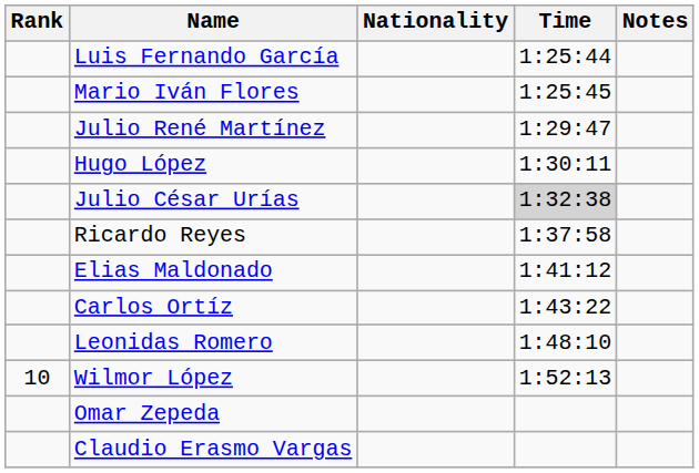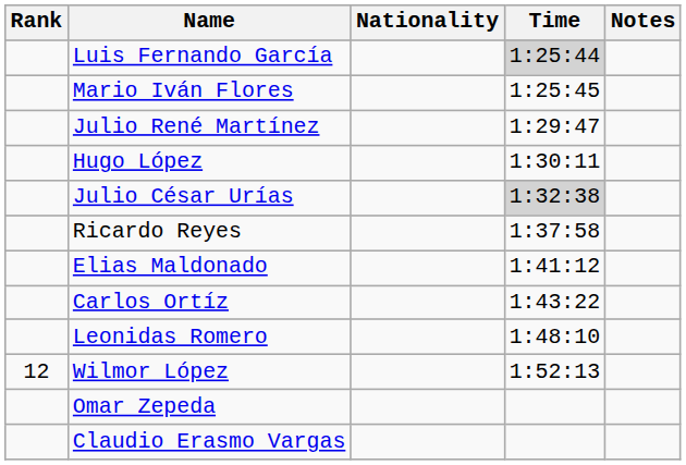 <table class="wikitable sortable" style="text-align:center;font-size:95%">
 <tr>
 <th>Rank</th>
 <th>Name</th>
 <th>Nationality</th>
 <th>Time</th>
 <th>Notes</th>
 </tr>
 <tr>
 <td></td>
 <td align=left><a href='#'>Luis Fernando García</a></td>
 <td align=left></td>
-<td>1:25:44</td>
+<td style="background: lightgrey;">1:25:44</td>
 <td></td>
 </tr>
 <tr>
 <td></td>
 <td align=left><a href='#'>Mario Iván Flores</a></td>
 <td align=left></td>
 <td>1:25:45</td>
 <td></td>
 </tr>
 <tr>
 <td></td>
 <td align=left><a href='#'>Julio René Martínez</a></td>
 <td align=left></td>
 <td>1:29:47</td>
 <td></td>
 </tr>
 <tr>
 <td></td>
 <td align=left><a href='#'>Hugo López</a></td>
 <td align=left></td>
 <td>1:30:11</td>
 <td></td>
 </tr>
 <tr>
 <td></td>
 <td align=left><a href='#'>Julio César Urías</a></td>
 <td align=left></td>
 <td style="background: lightgrey;">1:32:38</td>
 <td></td>
 </tr>
 <tr>
 <td></td>
 <td align=left>Ricardo Reyes</td>
 <td align=left></td>
 <td>1:37:58</td>
 <td></td>
 </tr>
 <tr>
 <td></td>
 <td align=left><a href='#'>Elias Maldonado</a></td>
 <td align=left></td>
 <td>1:41:12</td>
 <td></td>
 </tr>
 <tr>
 <td></td>
 <td align=left><a href='#'>Carlos Ortíz</a></td>
 <td align=left></td>
 <td>1:43:22</td>
 <td></td>
 </tr>
 <tr>
 <td></td>
 <td align=left><a href='#'>Leonidas Romero</a></td>
 <td align=left></td>
 <td>1:48:10</td>
 <td></td>
 </tr>
 <tr>
-<td>10</td>
+<td>12</td>
 <td align=left><a href='#'>Wilmor López</a></td>
 <td align=left></td>
 <td>1:52:13</td>
 <td></td>
 </tr>
 <tr>
 <td></td>
 <td align=left><a href='#'>Omar Zepeda</a></td>
 <td align=left></td>
 <td></td>
 <td></td>
 </tr>
 <tr>
 <td></td>
 <td align=left><a href='#'>Claudio Erasmo Vargas</a></td>
 <td align=left></td>
 <td></td>
 <td></td>
 </tr>
 </table>
